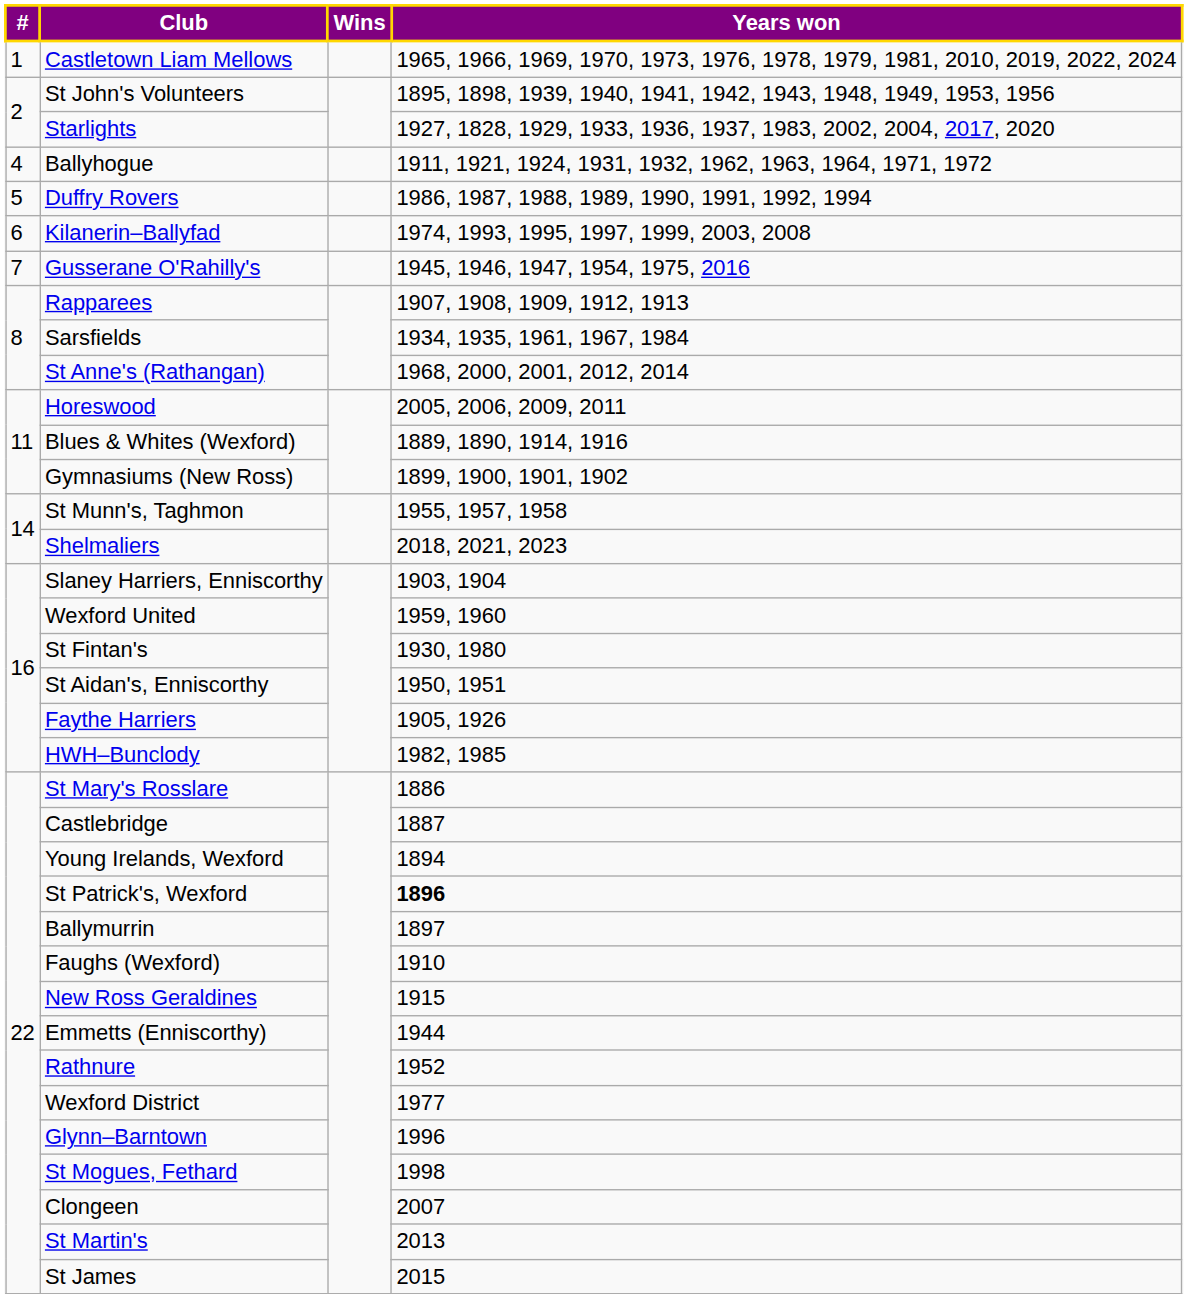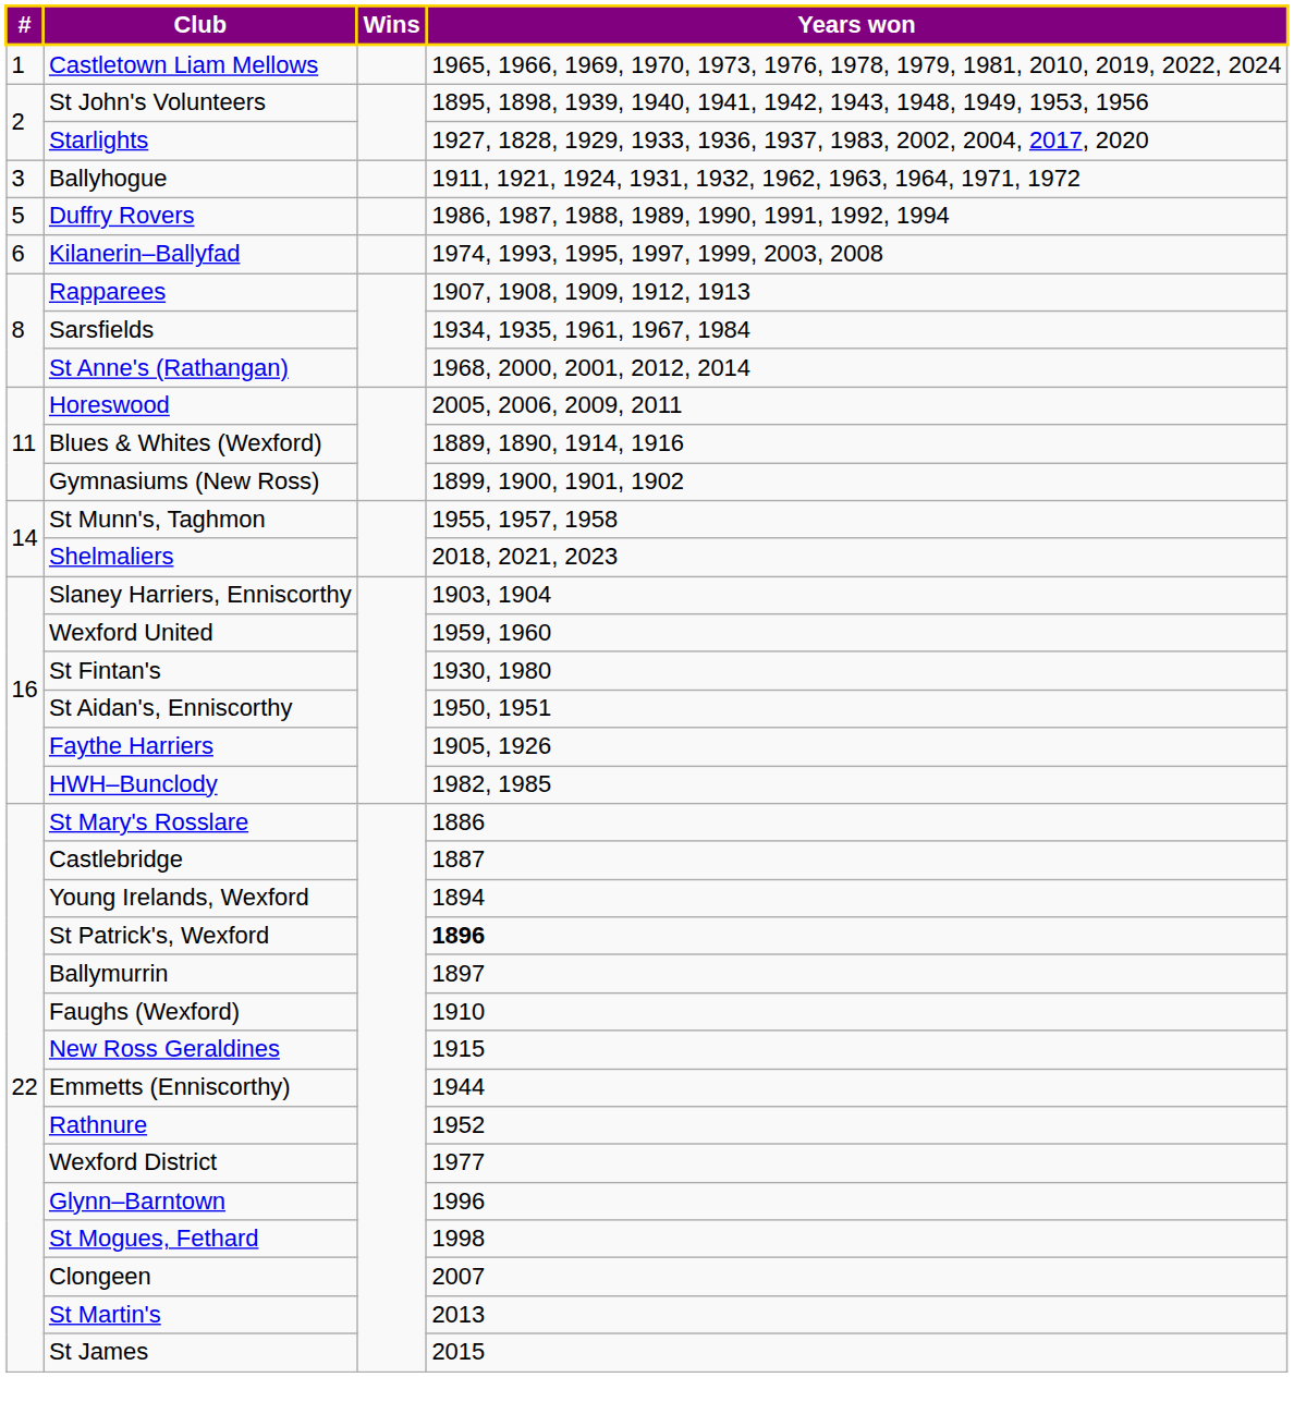 <table class="wikitable">
 <tr>
 <th style="background:purple;color:white;border:2px solid gold">#</th>
 <th style="background:purple;color:white;border:2px solid gold">Club</th>
 <th style="background:purple;color:white;border:2px solid gold">Wins</th>
 <th style="background:purple;color:white;border:2px solid gold">Years won</th>
 </tr>
 <tr>
 <td>1</td>
 <td><a href='#'>Castletown Liam Mellows</a></td>
 <td></td>
 <td>1965, 1966, 1969, 1970, 1973, 1976, 1978, 1979, 1981, 2010, 2019, 2022, 2024</td>
 </tr>
 <tr>
 <td rowspan=2>2</td>
 <td>St John's Volunteers</td>
 <td rowspan=2></td>
 <td>1895, 1898, 1939, 1940, 1941, 1942, 1943, 1948, 1949, 1953, 1956</td>
 </tr>
 <tr>
 <td><a href='#'>Starlights</a></td>
 <td>1927, 1828, 1929, 1933, 1936, 1937, 1983, 2002, 2004, <a href='#'>2017</a>, 2020</td>
 </tr>
 <tr>
-<td>4</td>
+<td>3</td>
 <td>Ballyhogue</td>
 <td></td>
 <td>1911, 1921, 1924, 1931, 1932, 1962, 1963, 1964, 1971, 1972</td>
 </tr>
 <tr>
 <td>5</td>
 <td><a href='#'>Duffry Rovers</a></td>
 <td></td>
 <td>1986, 1987, 1988, 1989, 1990, 1991, 1992, 1994</td>
 </tr>
 <tr>
 <td>6</td>
 <td><a href='#'>Kilanerin–Ballyfad</a></td>
 <td></td>
 <td>1974, 1993, 1995, 1997, 1999, 2003, 2008</td>
-</tr>
-<tr>
-<td>7</td>
-<td><a href='#'>Gusserane O'Rahilly's</a></td>
-<td></td>
-<td>1945, 1946, 1947, 1954, 1975, <a href='#'>2016</a></td>
 </tr>
 <tr>
 <td rowspan=3>8</td>
 <td><a href='#'>Rapparees</a></td>
 <td rowspan=3></td>
 <td>1907, 1908, 1909, 1912, 1913</td>
 </tr>
 <tr>
 <td>Sarsfields</td>
 <td>1934, 1935, 1961, 1967, 1984</td>
 </tr>
 <tr>
 <td><a href='#'>St Anne's (Rathangan)</a></td>
 <td>1968, 2000, 2001, 2012, 2014</td>
 </tr>
 <tr>
 <td rowspan=3>11</td>
 <td><a href='#'>Horeswood</a></td>
 <td rowspan=3></td>
 <td>2005, 2006, 2009, 2011</td>
 </tr>
 <tr>
 <td>Blues & Whites (Wexford)</td>
 <td>1889, 1890, 1914, 1916</td>
 </tr>
 <tr>
 <td>Gymnasiums (New Ross)</td>
 <td>1899, 1900, 1901, 1902</td>
 </tr>
 <tr>
 <td rowspan=2>14</td>
 <td>St Munn's, Taghmon</td>
 <td rowspan=2></td>
 <td>1955, 1957, 1958</td>
 </tr>
 <tr>
 <td><a href='#'>Shelmaliers</a></td>
 <td>2018, 2021, 2023</td>
 </tr>
 <tr>
 <td rowspan=6>16</td>
 <td>Slaney Harriers, Enniscorthy</td>
 <td rowspan=6></td>
 <td>1903, 1904</td>
 </tr>
 <tr>
 <td>Wexford United</td>
 <td>1959, 1960</td>
 </tr>
 <tr>
 <td>St Fintan's</td>
 <td>1930, 1980</td>
 </tr>
 <tr>
 <td>St Aidan's, Enniscorthy</td>
 <td>1950, 1951</td>
 </tr>
 <tr>
 <td><a href='#'>Faythe Harriers</a></td>
 <td>1905, 1926</td>
 </tr>
 <tr>
 <td><a href='#'>HWH–Bunclody</a></td>
 <td>1982, 1985</td>
 </tr>
 <tr>
 <td rowspan=15>22</td>
 <td><a href='#'>St Mary's Rosslare</a></td>
 <td rowspan=15></td>
 <td>1886</td>
 </tr>
 <tr>
 <td>Castlebridge</td>
 <td>1887</td>
 </tr>
 <tr>
 <td>Young Irelands, Wexford</td>
 <td>1894</td>
 </tr>
 <tr>
 <td>St Patrick's, Wexford</td>
 <td><strong>1896</strong></td>
 </tr>
 <tr>
 <td>Ballymurrin</td>
 <td>1897</td>
 </tr>
 <tr>
 <td>Faughs (Wexford)</td>
 <td>1910</td>
 </tr>
 <tr>
 <td><a href='#'>New Ross Geraldines</a></td>
 <td>1915</td>
 </tr>
 <tr>
 <td>Emmetts (Enniscorthy)</td>
 <td>1944</td>
 </tr>
 <tr>
 <td><a href='#'>Rathnure</a></td>
 <td>1952</td>
 </tr>
 <tr>
 <td>Wexford District</td>
 <td>1977</td>
 </tr>
 <tr>
 <td><a href='#'>Glynn–Barntown</a></td>
 <td>1996</td>
 </tr>
 <tr>
 <td><a href='#'>St Mogues, Fethard</a></td>
 <td>1998</td>
 </tr>
 <tr>
 <td>Clongeen</td>
 <td>2007</td>
 </tr>
 <tr>
 <td><a href='#'>St Martin's</a></td>
 <td>2013</td>
 </tr>
 <tr>
 <td>St James</td>
 <td>2015</td>
 </tr>
 <tr>
 </tr>
 </table>
